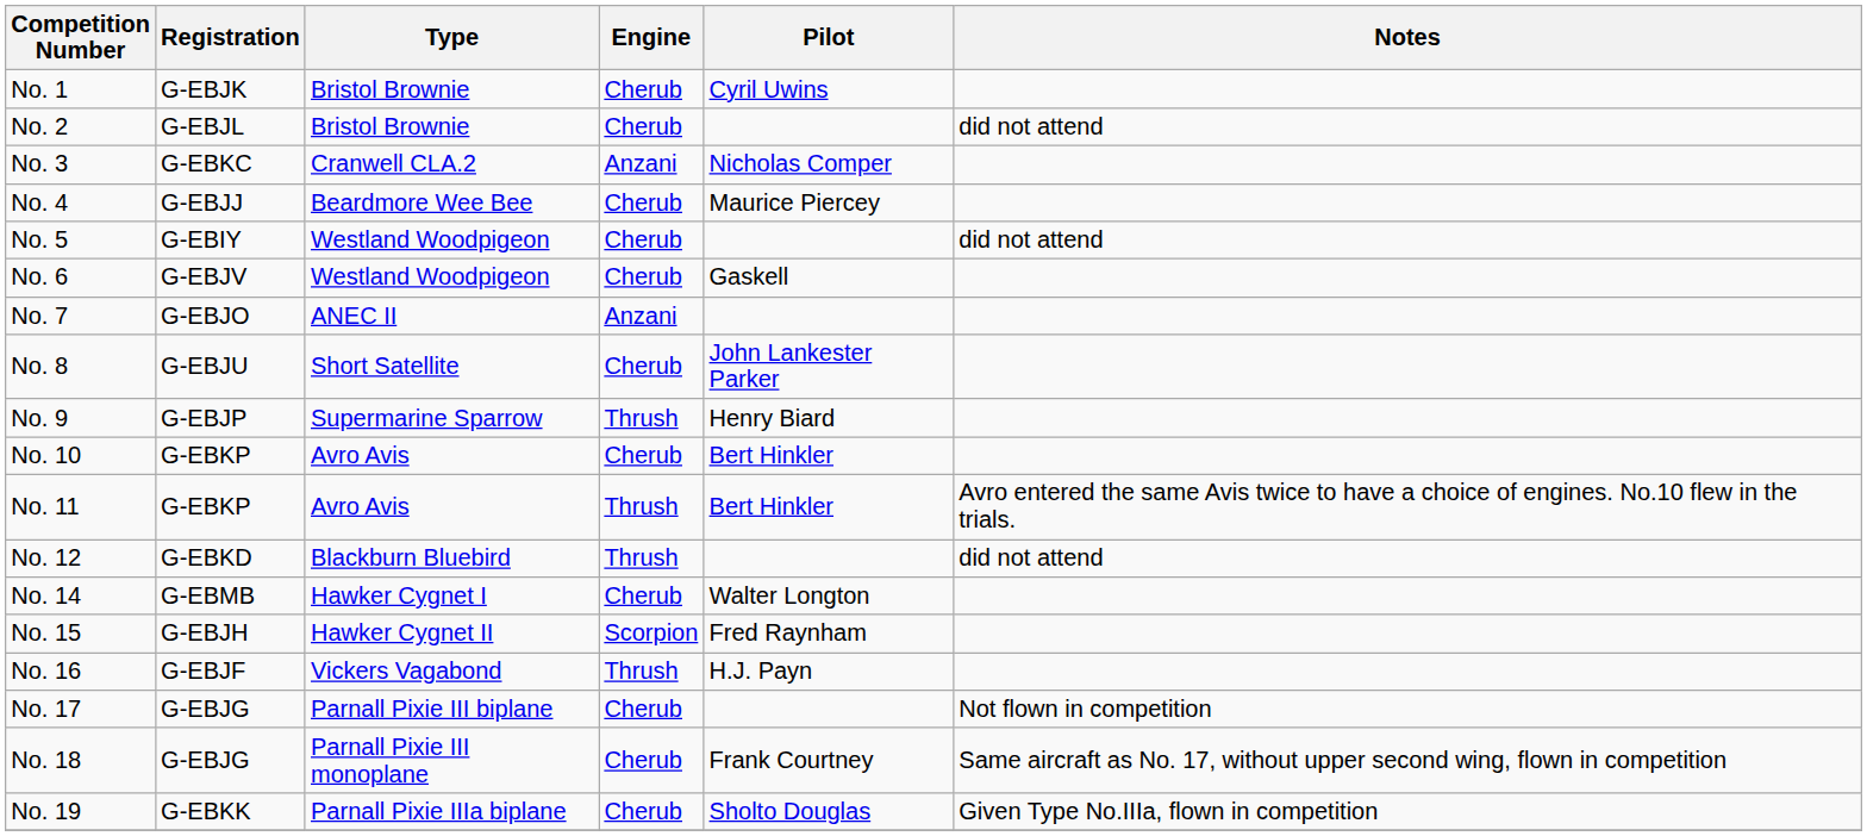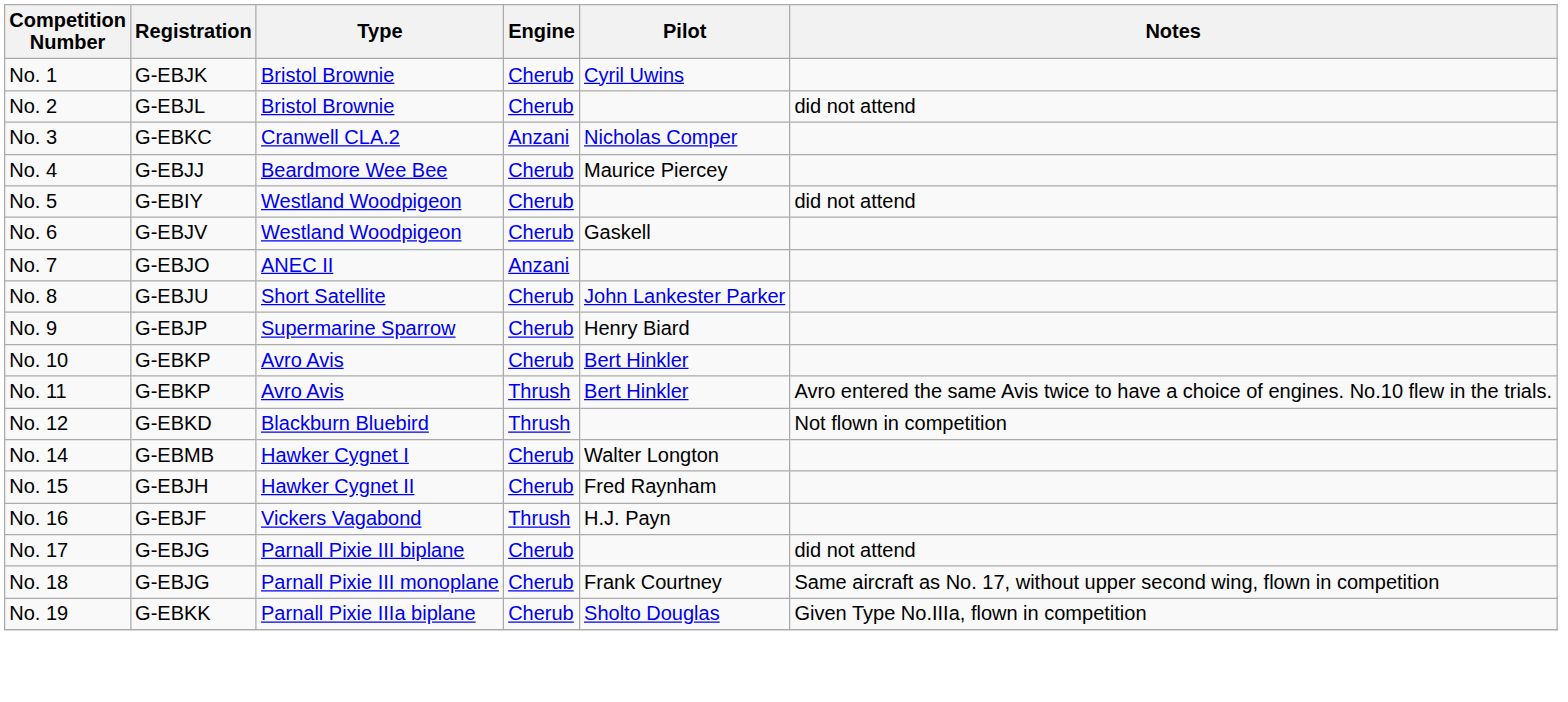 <table class="wikitable">
 <tr>
 <th>Competition<br> Number</th>
 <th>Registration</th>
 <th>Type</th>
 <th>Engine</th>
 <th>Pilot</th>
 <th>Notes</th>
 </tr>
 <tr>
 <td>No. 1</td>
 <td>G-EBJK</td>
 <td><a href='#'>Bristol Brownie</a></td>
 <td><a href='#'>Cherub</a></td>
 <td><a href='#'>Cyril Uwins</a></td>
 <td></td>
 </tr>
 <tr>
 <td>No. 2</td>
 <td>G-EBJL</td>
 <td><a href='#'>Bristol Brownie</a></td>
 <td><a href='#'>Cherub</a></td>
 <td></td>
 <td>did not attend</td>
 </tr>
 <tr>
 <td>No. 3</td>
 <td>G-EBKC</td>
 <td><a href='#'>Cranwell CLA.2</a></td>
 <td><a href='#'>Anzani</a></td>
 <td><a href='#'>Nicholas Comper</a></td>
 <td></td>
 </tr>
 <tr>
 <td>No. 4</td>
 <td>G-EBJJ</td>
 <td><a href='#'>Beardmore Wee Bee</a></td>
 <td><a href='#'>Cherub</a></td>
 <td>Maurice Piercey</td>
 <td></td>
 </tr>
 <tr>
 <td>No. 5</td>
 <td>G-EBIY</td>
 <td><a href='#'>Westland Woodpigeon</a></td>
 <td><a href='#'>Cherub</a></td>
 <td></td>
 <td>did not attend</td>
 </tr>
 <tr>
 <td>No. 6</td>
 <td>G-EBJV</td>
 <td><a href='#'>Westland Woodpigeon</a></td>
 <td><a href='#'>Cherub</a></td>
 <td>Gaskell</td>
 <td></td>
 </tr>
 <tr>
 <td>No. 7</td>
 <td>G-EBJO</td>
 <td><a href='#'>ANEC II</a></td>
 <td><a href='#'>Anzani</a></td>
 <td></td>
 <td></td>
 </tr>
 <tr>
 <td>No. 8</td>
 <td>G-EBJU</td>
 <td><a href='#'>Short Satellite</a></td>
 <td><a href='#'>Cherub</a></td>
 <td><a href='#'>John Lankester Parker</a></td>
 <td></td>
 </tr>
 <tr>
 <td>No. 9</td>
 <td>G-EBJP</td>
 <td><a href='#'>Supermarine Sparrow</a></td>
-<td><a href='#'>Thrush</a></td>
+<td><a href='#'>Cherub</a></td>
 <td>Henry Biard</td>
 <td></td>
 </tr>
 <tr>
 <td>No. 10</td>
 <td>G-EBKP</td>
 <td><a href='#'>Avro Avis</a></td>
 <td><a href='#'>Cherub</a></td>
 <td><a href='#'>Bert Hinkler</a></td>
 <td></td>
 </tr>
 <tr>
 <td>No. 11</td>
 <td>G-EBKP</td>
 <td><a href='#'>Avro Avis</a></td>
 <td><a href='#'>Thrush</a></td>
 <td><a href='#'>Bert Hinkler</a></td>
 <td>Avro entered the same Avis twice to have a choice of engines. No.10 flew in the trials.</td>
 </tr>
 <tr>
 <td>No. 12</td>
 <td>G-EBKD</td>
 <td><a href='#'>Blackburn Bluebird</a></td>
 <td><a href='#'>Thrush</a></td>
 <td></td>
-<td>did not attend</td>
+<td>Not flown in competition</td>
 </tr>
 <tr>
 <td>No. 14</td>
 <td>G-EBMB</td>
 <td><a href='#'>Hawker Cygnet I</a></td>
 <td><a href='#'>Cherub</a></td>
 <td>Walter Longton</td>
 <td></td>
 </tr>
 <tr>
 <td>No. 15</td>
 <td>G-EBJH</td>
 <td><a href='#'>Hawker Cygnet II</a></td>
-<td><a href='#'>Scorpion</a></td>
+<td><a href='#'>Cherub</a></td>
 <td>Fred Raynham</td>
 <td></td>
 </tr>
 <tr>
 <td>No. 16</td>
 <td>G-EBJF</td>
 <td><a href='#'>Vickers Vagabond</a></td>
 <td><a href='#'>Thrush</a></td>
 <td>H.J. Payn</td>
 <td></td>
 </tr>
 <tr>
 <td>No. 17</td>
 <td>G-EBJG</td>
 <td><a href='#'>Parnall Pixie III biplane</a></td>
 <td><a href='#'>Cherub</a></td>
 <td></td>
-<td>Not flown in competition</td>
+<td>did not attend</td>
 </tr>
 <tr>
 <td>No. 18</td>
 <td>G-EBJG</td>
 <td><a href='#'>Parnall Pixie III monoplane</a></td>
 <td><a href='#'>Cherub</a></td>
 <td>Frank Courtney</td>
 <td>Same aircraft as No. 17, without upper second wing, flown in competition</td>
 </tr>
 <tr>
 <td>No. 19</td>
 <td>G-EBKK</td>
 <td><a href='#'>Parnall Pixie IIIa biplane</a></td>
 <td><a href='#'>Cherub</a></td>
 <td><a href='#'>Sholto Douglas</a></td>
 <td>Given Type No.IIIa, flown in competition</td>
 </tr>
 <tr>
 </tr>
 </table>
